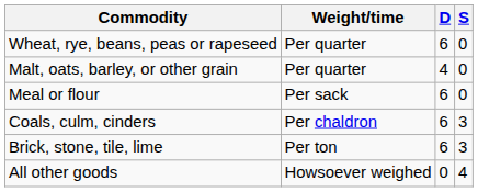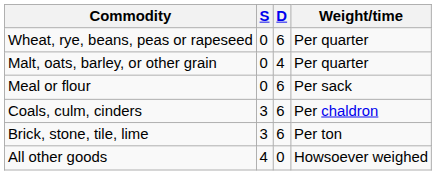 <table class="wikitable floatright">
 <tr>
 <th>Commodity</th>
+<th><a href='#'>S</a></th>
+<th><a href='#'>D</a></th>
 <th>Weight/time</th>
-<th><a href='#'>D</a></th>
-<th><a href='#'>S</a></th>
 </tr>
 <tr>
 <td>Wheat, rye, beans, peas or rapeseed</td>
+<td>0</td>
+<td>6</td>
 <td>Per quarter</td>
-<td>6</td>
-<td>0</td>
 </tr>
 <tr>
 <td>Malt, oats, barley, or other grain   </td>
+<td>0</td>
+<td>4</td>
 <td>Per quarter</td>
-<td>4</td>
-<td>0</td>
 </tr>
 <tr>
 <td>Meal or flour</td>
+<td>0</td>
+<td>6</td>
 <td>Per sack</td>
-<td>6</td>
-<td>0</td>
 </tr>
 <tr>
 <td>Coals, culm, cinders   </td>
+<td>3</td>
+<td>6</td>
 <td>Per <a href='#'>chaldron</a></td>
-<td>6</td>
-<td>3</td>
 </tr>
 <tr>
 <td>Brick, stone, tile, lime   </td>
+<td>3</td>
+<td>6</td>
 <td>Per ton</td>
-<td>6</td>
-<td>3</td>
 </tr>
 <tr>
 <td>All other goods   </td>
+<td>4</td>
+<td>0</td>
 <td>Howsoever weighed</td>
-<td>0</td>
-<td>4</td>
 </tr>
 </table>
